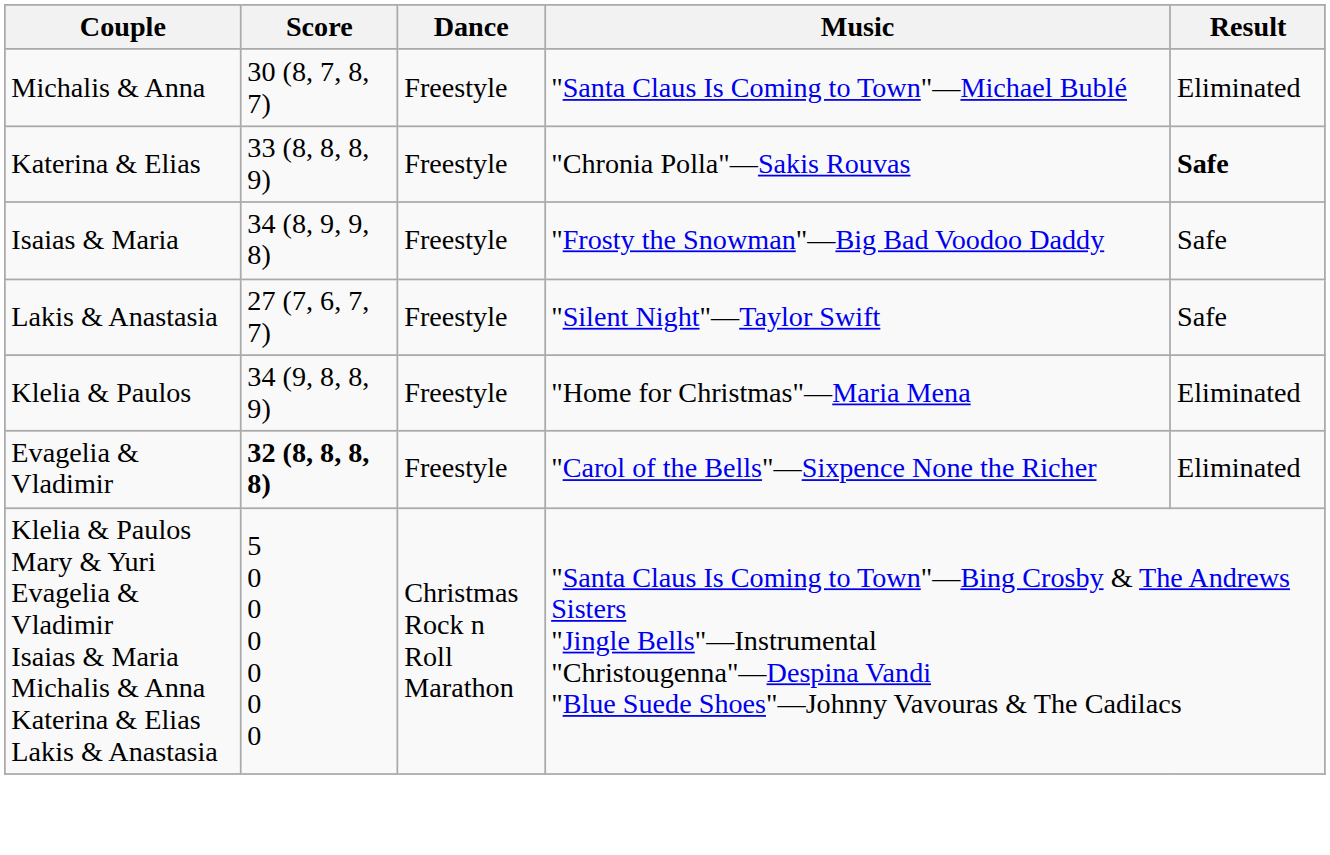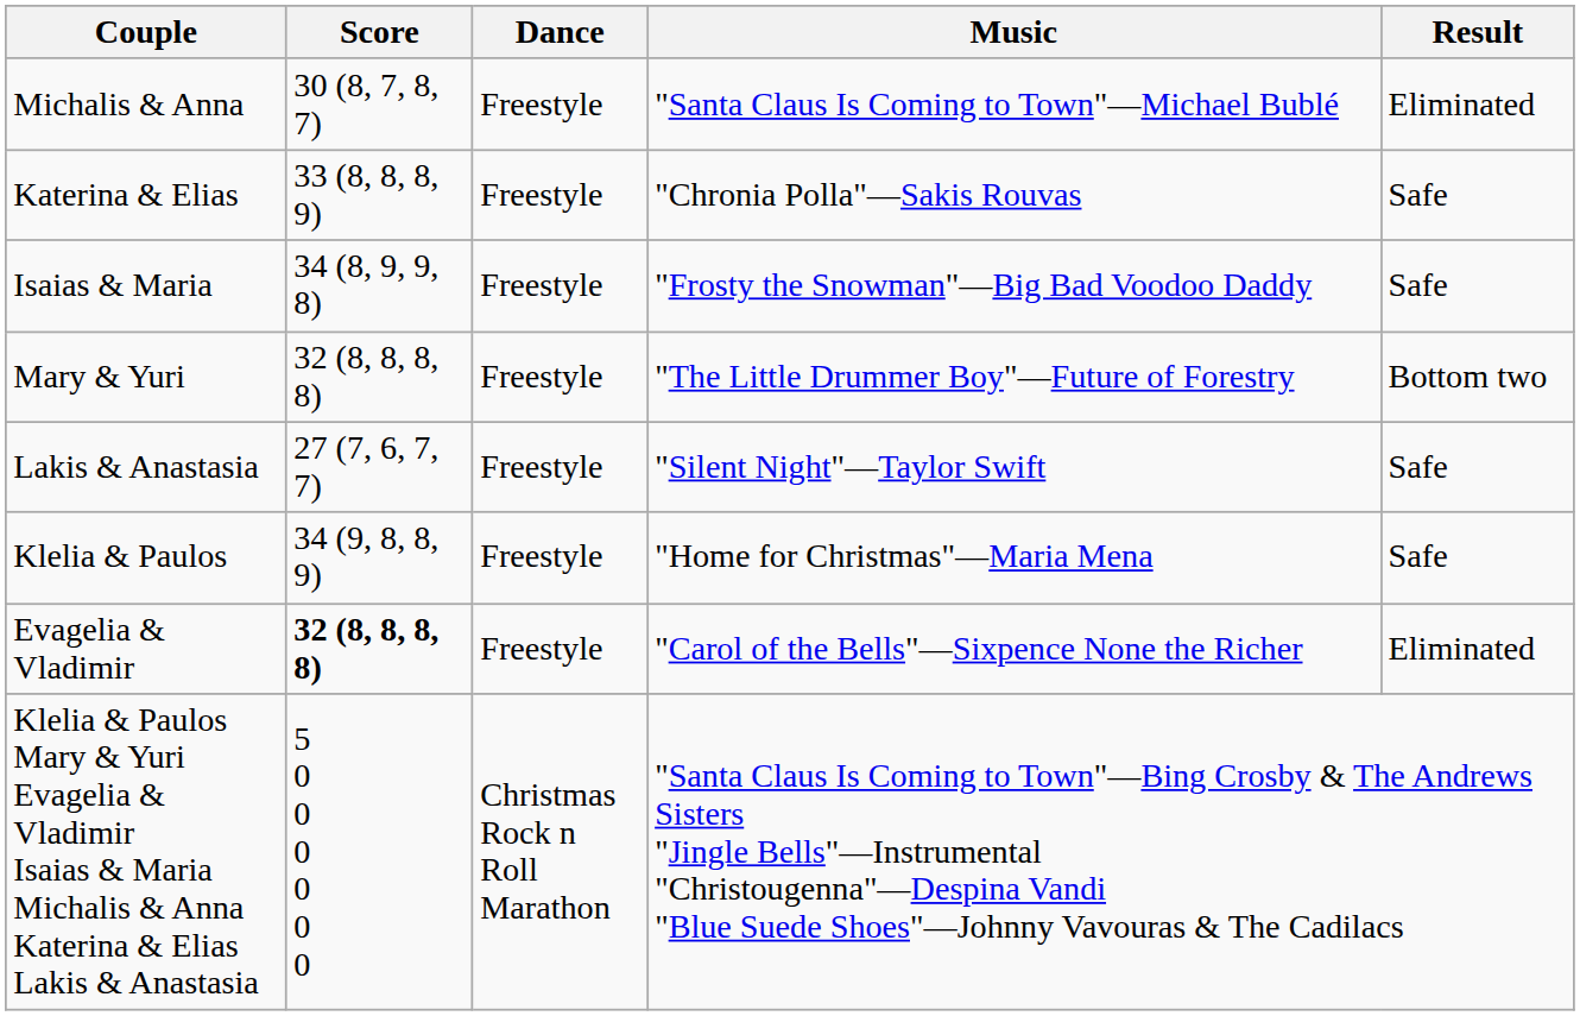 <table class="wikitable sortable" style="width:85%;">
 <tr>
 <th>Couple</th>
 <th>Score</th>
 <th>Dance</th>
 <th>Music</th>
 <th>Result</th>
 </tr>
 <tr>
 <td>Michalis & Anna</td>
 <td>30 (8, 7, 8, 7)</td>
 <td>Freestyle</td>
 <td>"<a href='#'>Santa Claus Is Coming to Town</a>"—<a href='#'>Michael Bublé</a></td>
 <td>Eliminated</td>
 </tr>
 <tr>
 <td>Katerina & Elias</td>
 <td>33 (8, 8, 8, 9)</td>
 <td>Freestyle</td>
 <td>"Chronia Polla"—<a href='#'>Sakis Rouvas</a></td>
-<td><strong>Safe</strong></td>
+<td>Safe</td>
 </tr>
 <tr>
 <td>Isaias & Maria</td>
 <td>34 (8, 9, 9, 8)</td>
 <td>Freestyle</td>
 <td>"<a href='#'>Frosty the Snowman</a>"—<a href='#'>Big Bad Voodoo Daddy</a></td>
 <td>Safe</td>
+</tr>
+<tr>
+<td>Mary & Yuri</td>
+<td>32 (8, 8, 8, 8)</td>
+<td>Freestyle</td>
+<td>"<a href='#'>The Little Drummer Boy</a>"—<a href='#'>Future of Forestry</a></td>
+<td>Bottom two</td>
 </tr>
 <tr>
 <td>Lakis & Anastasia</td>
 <td>27 (7, 6, 7, 7)</td>
 <td>Freestyle</td>
 <td>"<a href='#'>Silent Night</a>"—<a href='#'>Taylor Swift</a></td>
 <td>Safe</td>
 </tr>
 <tr>
 <td>Klelia & Paulos</td>
 <td>34 (9, 8, 8, 9)</td>
 <td>Freestyle</td>
 <td>"Home for Christmas"—<a href='#'>Maria Mena</a></td>
-<td>Eliminated</td>
+<td>Safe</td>
 </tr>
 <tr>
 <td>Evagelia & Vladimir</td>
 <td><strong>32 (8, 8, 8, 8)</strong></td>
 <td>Freestyle</td>
 <td>"<a href='#'>Carol of the Bells</a>"—<a href='#'>Sixpence None the Richer</a></td>
 <td>Eliminated</td>
 </tr>
 <tr>
 <td>Klelia & Paulos<br>Mary & Yuri<br>Evagelia & Vladimir<br>Isaias & Maria<br>Michalis & Anna<br>Katerina & Elias<br>Lakis & Anastasia</td>
 <td>5<br>0<br>0<br>0<br>0<br>0<br>0</td>
 <td>Christmas<br>Rock n Roll<br>Marathon</td>
 <td colspan="2">"<a href='#'>Santa Claus Is Coming to Town</a>"—<a href='#'>Bing Crosby</a> & <a href='#'>The Andrews Sisters</a><br>"<a href='#'>Jingle Bells</a>"—Ιnstrumental<br>"Christougenna"—<a href='#'>Despina Vandi</a><br>"<a href='#'>Blue Suede Shoes</a>"—Johnny Vavouras & The Cadilacs</td>
 </tr>
 </table>
